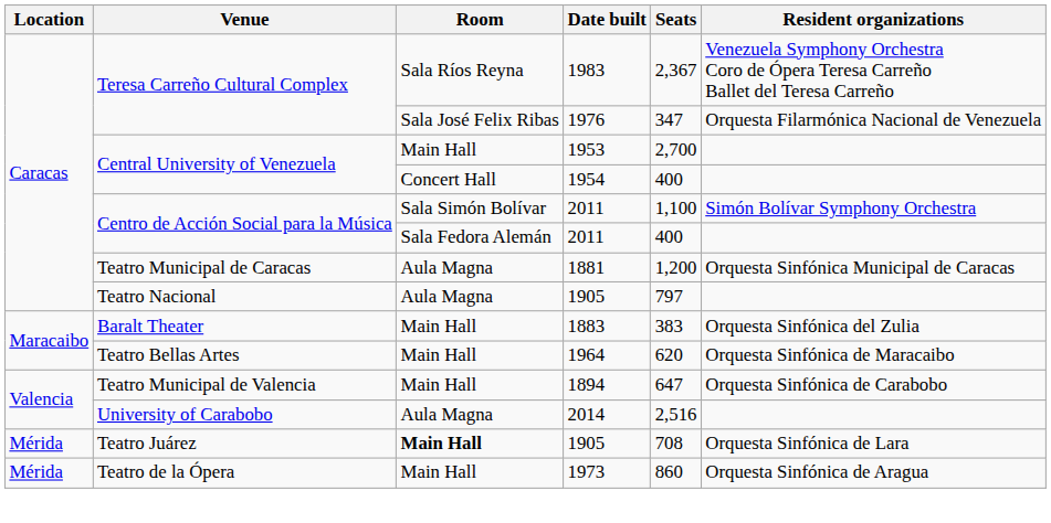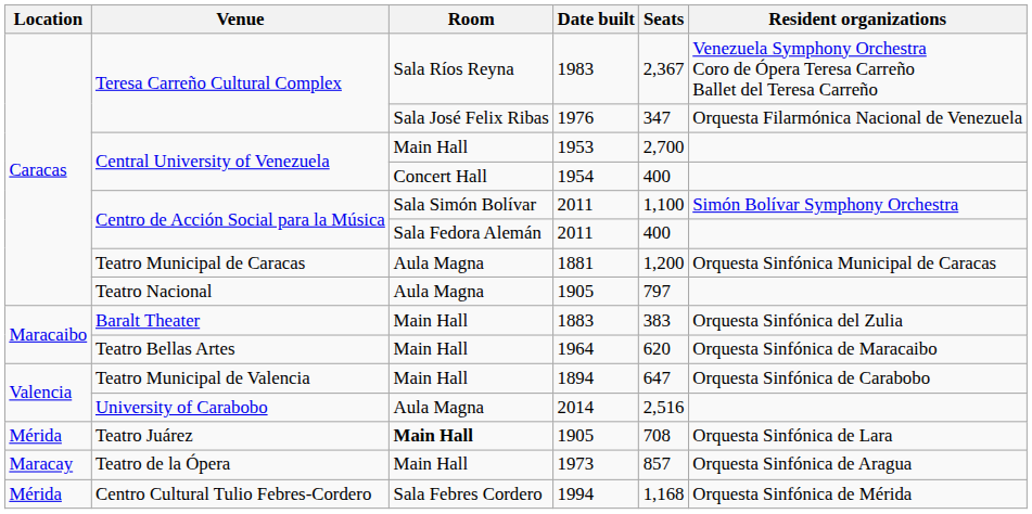 <table class="wikitable">
 <tr>
 <th>Location</th>
 <th>Venue</th>
 <th>Room</th>
 <th>Date built</th>
 <th>Seats</th>
 <th>Resident organizations</th>
 </tr>
 <tr>
 <td rowspan=8><a href='#'>Caracas</a></td>
 <td rowspan=2><a href='#'>Teresa Carreño Cultural Complex</a></td>
 <td>Sala Ríos Reyna</td>
 <td>1983</td>
 <td>2,367</td>
 <td><a href='#'>Venezuela Symphony Orchestra</a><br>Coro de Ópera Teresa Carreño<br>Ballet del Teresa Carreño</td>
 </tr>
 <tr>
 <td>Sala José Felix Ribas</td>
 <td>1976</td>
 <td>347</td>
 <td>Orquesta Filarmónica Nacional de Venezuela</td>
 </tr>
 <tr>
 <td rowspan=2><a href='#'>Central University of Venezuela</a></td>
 <td>Main Hall</td>
 <td>1953</td>
 <td>2,700</td>
 <td></td>
 </tr>
 <tr>
 <td>Concert Hall</td>
 <td>1954</td>
 <td>400</td>
 <td></td>
 </tr>
 <tr>
 <td rowspan=2><a href='#'>Centro de Acción Social para la Música</a></td>
 <td>Sala Simón Bolívar</td>
 <td>2011</td>
 <td>1,100</td>
 <td><a href='#'>Simón Bolívar Symphony Orchestra</a></td>
 </tr>
 <tr>
 <td>Sala Fedora Alemán</td>
 <td>2011</td>
 <td>400</td>
 <td></td>
 </tr>
 <tr>
 <td>Teatro Municipal de Caracas</td>
 <td>Aula Magna</td>
 <td>1881</td>
 <td>1,200</td>
 <td>Orquesta Sinfónica Municipal de Caracas</td>
 </tr>
 <tr>
 <td>Teatro Nacional</td>
 <td>Aula Magna</td>
 <td>1905</td>
 <td>797</td>
 <td></td>
 </tr>
 <tr>
 <td rowspan=2><a href='#'>Maracaibo</a></td>
 <td><a href='#'>Baralt Theater</a></td>
 <td>Main Hall</td>
 <td>1883</td>
 <td>383</td>
 <td>Orquesta Sinfónica del Zulia</td>
 </tr>
 <tr>
 <td>Teatro Bellas Artes</td>
 <td>Main Hall</td>
 <td>1964</td>
 <td>620</td>
 <td>Orquesta Sinfónica de Maracaibo</td>
 </tr>
 <tr>
 <td rowspan=2><a href='#'>Valencia</a></td>
 <td>Teatro Municipal de Valencia</td>
 <td>Main Hall</td>
 <td>1894</td>
 <td>647</td>
 <td>Orquesta Sinfónica de Carabobo</td>
 </tr>
 <tr>
 <td><a href='#'>University of Carabobo</a></td>
 <td>Aula Magna</td>
 <td>2014</td>
 <td>2,516</td>
 <td></td>
 </tr>
 <tr>
 <td><a href='#'>Mérida</a></td>
 <td>Teatro Juárez</td>
 <td><strong>Main Hall</strong></td>
 <td>1905</td>
 <td>708</td>
 <td>Orquesta Sinfónica de Lara</td>
 </tr>
 <tr>
-<td><a href='#'>Mérida</a></td>
+<td><a href='#'>Maracay</a></td>
 <td>Teatro de la Ópera</td>
 <td>Main Hall</td>
 <td>1973</td>
-<td>860</td>
+<td>857</td>
 <td>Orquesta Sinfónica de Aragua</td>
 </tr>
+<tr>
+<td><a href='#'>Mérida</a></td>
+<td>Centro Cultural Tulio Febres-Cordero</td>
+<td>Sala Febres Cordero</td>
+<td>1994</td>
+<td>1,168</td>
+<td>Orquesta Sinfónica de Mérida</td>
+</tr>
 </table>
